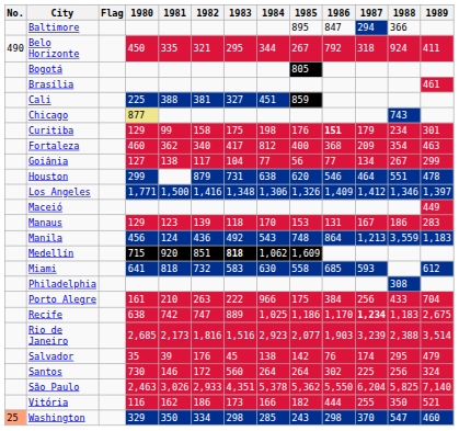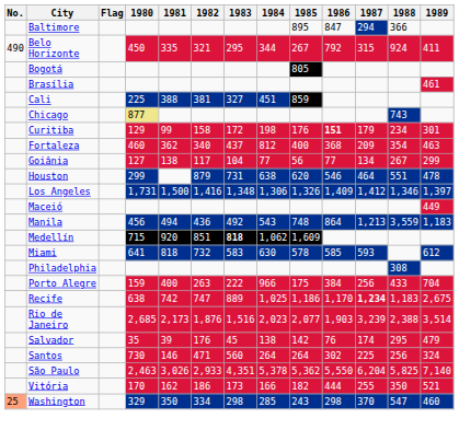 <table class="wikitable sortable">
 <tr>
 <th scope="col">No.</th>
 <th scope="col" data-sort-type="text">City</th>
 <th scope="col" data-sort-type="text">Flag</th>
 <th scope="col" data-sort-type="number">1980</th>
 <th scope="col" data-sort-type="number">1981</th>
 <th scope="col" data-sort-type="number">1982</th>
 <th scope="col" data-sort-type="number">1983</th>
 <th scope="col" data-sort-type="number">1984</th>
 <th scope="col" data-sort-type="number">1985</th>
 <th scope="col" data-sort-type="number">1986</th>
 <th scope="col" data-sort-type="number">1987</th>
 <th scope="col" data-sort-type="number">1988</th>
 <th scope="col" data-sort-type="number">1989</th>
 </tr>
 <tr>
 <td></td>
 <td><a href='#'>Baltimore</a></td>
 <td></td>
 <td></td>
 <td></td>
 <td></td>
 <td></td>
 <td></td>
 <td>895</td>
 <td>847</td>
 <td style="background:#00308F;color:#FFFFFF;">294</td>
 <td>366</td>
 </tr>
 <tr 400>
 <td>490</td>
 <td><a href='#'>Belo Horizonte</a></td>
 <td></td>
 <td style="background:#DC143C;color:#FFFFFF;">450</td>
 <td style="background:#DC143C;color:#FFFFFF;">335</td>
 <td style="background:#DC143C;color:#FFFFFF;">321</td>
 <td style="background:#DC143C;color:#FFFFFF;">295</td>
 <td style="background:#DC143C;color:#FFFFFF;">344</td>
 <td style="background:#DC143C;color:#FFFFFF;">267</td>
 <td style="background:#DC143C;color:#FFFFFF;">792</td>
-<td style="background:#DC143C;color:#FFFFFF;">318</td>
+<td style="background:#DC143C;color:#FFFFFF;">315</td>
 <td style="background:#DC143C;color:#FFFFFF;">924</td>
 <td style="background:#DC143C;color:#FFFFFF;">411</td>
 </tr>
 <tr>
 <td></td>
 <td><a href='#'>Bogotá</a></td>
 <td></td>
 <td></td>
 <td></td>
 <td></td>
 <td></td>
 <td></td>
 <td style="background:#000000;color:#FFFFFF;">805</td>
 <td></td>
 <td></td>
 <td></td>
 <td></td>
 </tr>
 <tr>
 <td></td>
 <td><a href='#'>Brasília</a></td>
 <td></td>
 <td></td>
 <td></td>
 <td></td>
 <td></td>
 <td></td>
 <td></td>
 <td></td>
 <td></td>
 <td></td>
 <td style="background:#DC143C;color:#FFFFFF;">461</td>
 </tr>
 <tr>
 <td></td>
 <td><a href='#'>Cali</a></td>
 <td></td>
 <td style="background:#00308F;color:#FFFFFF;">225</td>
 <td style="background:#00308F;color:#FFFFFF;">388</td>
 <td style="background:#00308F;color:#FFFFFF;">381</td>
 <td style="background:#00308F;color:#FFFFFF;">327</td>
 <td style="background:#00308F;color:#FFFFFF;">451</td>
 <td style="background:#000000;color:#FFFFFF;">859</td>
 <td></td>
 <td></td>
 <td></td>
 <td></td>
 </tr>
 <tr>
 <td></td>
 <td><a href='#'>Chicago</a></td>
 <td></td>
 <td style="background: khaki;">877</td>
 <td></td>
 <td></td>
 <td></td>
 <td></td>
 <td></td>
 <td></td>
 <td></td>
 <td style="background:#00308F;color:#FFFFFF;">743</td>
 <td></td>
 </tr>
 <tr>
 <td></td>
 <td><a href='#'>Curitiba</a></td>
 <td></td>
 <td style="background:#DC143C;color:#FFFFFF;">129</td>
 <td style="background:#DC143C;color:#FFFFFF;">99</td>
 <td style="background:#DC143C;color:#FFFFFF;">158</td>
-<td style="background:#DC143C;color:#FFFFFF;">175</td>
+<td style="background:#DC143C;color:#FFFFFF;">172</td>
 <td style="background:#DC143C;color:#FFFFFF;">198</td>
 <td style="background:#DC143C;color:#FFFFFF;">176</td>
 <td style="background:#DC143C;color:#FFFFFF;"><strong>151</strong></td>
 <td style="background:#DC143C;color:#FFFFFF;">179</td>
 <td style="background:#DC143C;color:#FFFFFF;">234</td>
 <td style="background:#DC143C;color:#FFFFFF;">301</td>
 </tr>
 <tr>
 <td></td>
 <td><a href='#'>Fortaleza</a></td>
 <td></td>
 <td style="background:#DC143C;color:#FFFFFF;">460</td>
 <td style="background:#DC143C;color:#FFFFFF;">362</td>
 <td style="background:#DC143C;color:#FFFFFF;">340</td>
-<td style="background:#DC143C;color:#FFFFFF;">417</td>
+<td style="background:#DC143C;color:#FFFFFF;">437</td>
 <td style="background:#DC143C;color:#FFFFFF;">812</td>
 <td style="background:#DC143C;color:#FFFFFF;">400</td>
 <td style="background:#DC143C;color:#FFFFFF;">368</td>
 <td style="background:#DC143C;color:#FFFFFF;">209</td>
 <td style="background:#DC143C;color:#FFFFFF;">354</td>
 <td style="background:#DC143C;color:#FFFFFF;">463</td>
 </tr>
 <tr>
 <td></td>
 <td><a href='#'>Goiânia</a></td>
 <td></td>
 <td style="background:#DC143C;color:#FFFFFF;">127</td>
 <td style="background:#DC143C;color:#FFFFFF;">138</td>
 <td style="background:#DC143C;color:#FFFFFF;">117</td>
 <td style="background:#DC143C;color:#FFFFFF;">104</td>
 <td style="background:#DC143C;color:#FFFFFF;">77</td>
 <td style="background:#DC143C;color:#FFFFFF;">56</td>
 <td style="background:#DC143C;color:#FFFFFF;">77</td>
 <td style="background:#DC143C;color:#FFFFFF;">134</td>
 <td style="background:#DC143C;color:#FFFFFF;">267</td>
 <td style="background:#DC143C;color:#FFFFFF;">299</td>
 </tr>
 <tr>
 <td></td>
 <td><a href='#'>Houston</a></td>
 <td></td>
 <td style="background:#00308F;color:#FFFFFF;">299</td>
 <td></td>
 <td style="background:#00308F;color:#FFFFFF;">879</td>
 <td style="background:#00308F;color:#FFFFFF;">731</td>
 <td style="background:#00308F;color:#FFFFFF;">638</td>
 <td style="background:#00308F;color:#FFFFFF;">620</td>
 <td style="background:#00308F;color:#FFFFFF;">546</td>
 <td style="background:#00308F;color:#FFFFFF;">464</td>
 <td style="background:#00308F;color:#FFFFFF;">551</td>
 <td style="background:#00308F;color:#FFFFFF;">478</td>
 </tr>
 <tr>
 <td></td>
 <td><a href='#'>Los Angeles</a></td>
 <td></td>
-<td style="background:#00308F;color:#FFFFFF;">1,771</td>
+<td style="background:#00308F;color:#FFFFFF;">1,731</td>
 <td style="background:#00308F;color:#FFFFFF;">1,500</td>
 <td style="background:#00308F;color:#FFFFFF;">1,416</td>
 <td style="background:#00308F;color:#FFFFFF;">1,348</td>
 <td style="background:#00308F;color:#FFFFFF;">1,306</td>
 <td style="background:#00308F;color:#FFFFFF;">1,326</td>
 <td style="background:#00308F;color:#FFFFFF;">1,409</td>
 <td style="background:#00308F;color:#FFFFFF;">1,412</td>
 <td style="background:#00308F;color:#FFFFFF;">1,346</td>
 <td style="background:#00308F;color:#FFFFFF;">1,397</td>
 </tr>
 <tr>
 <td></td>
 <td><a href='#'>Maceió</a></td>
 <td></td>
 <td></td>
 <td></td>
 <td></td>
 <td></td>
 <td></td>
 <td></td>
 <td></td>
 <td></td>
 <td></td>
 <td style="background:#DC143C;color:#FFFFFF;">449</td>
 </tr>
 <tr>
 <td></td>
-<td><a href='#'>Manaus</a></td>
-<td></td>
-<td style="background:#DC143C;color:#FFFFFF;">129</td>
-<td style="background:#DC143C;color:#FFFFFF;">123</td>
-<td style="background:#DC143C;color:#FFFFFF;">139</td>
-<td style="background:#DC143C;color:#FFFFFF;">118</td>
-<td style="background:#DC143C;color:#FFFFFF;">170</td>
-<td style="background:#DC143C;color:#FFFFFF;">153</td>
-<td style="background:#DC143C;color:#FFFFFF;">131</td>
-<td style="background:#DC143C;color:#FFFFFF;">167</td>
-<td style="background:#DC143C;color:#FFFFFF;">186</td>
-<td style="background:#DC143C;color:#FFFFFF;">283</td>
-</tr>
-<tr>
-<td></td>
 <td><a href='#'>Manila</a></td>
 <td></td>
 <td style="background:#00308F;color:#FFFFFF;">456</td>
-<td style="background:#00308F;color:#FFFFFF;">124</td>
+<td style="background:#00308F;color:#FFFFFF;">494</td>
 <td style="background:#00308F;color:#FFFFFF;">436</td>
 <td style="background:#00308F;color:#FFFFFF;">492</td>
 <td style="background:#00308F;color:#FFFFFF;">543</td>
 <td style="background:#00308F;color:#FFFFFF;">748</td>
 <td style="background:#00308F;color:#FFFFFF;">864</td>
 <td style="background:#00308F;color:#FFFFFF;">1,213</td>
 <td style="background:#00308F;color:#FFFFFF;">3,559</td>
 <td style="background:#00308F;color:#FFFFFF;">1,183</td>
 </tr>
 <tr>
 <td></td>
 <td><a href='#'>Medellín</a></td>
 <td></td>
 <td style="background:#000000;color:#FFFFFF;">715</td>
 <td style="background:#000000;color:#FFFFFF;">920</td>
 <td style="background:#000000;color:#FFFFFF;">851</td>
 <td style="background:#000000;color:#FFFFFF;"><strong>818</strong></td>
 <td style="background:#000000;color:#FFFFFF;">1,062</td>
 <td style="background:#000000;color:#FFFFFF;">1,609</td>
 <td></td>
 <td></td>
 <td></td>
 <td></td>
 </tr>
 <tr>
 <td></td>
 <td><a href='#'>Miami</a></td>
 <td></td>
 <td style="background:#00308F;color:#FFFFFF;">641</td>
 <td style="background:#00308F;color:#FFFFFF;">818</td>
 <td style="background:#00308F;color:#FFFFFF;">732</td>
 <td style="background:#00308F;color:#FFFFFF;">583</td>
 <td style="background:#00308F;color:#FFFFFF;">630</td>
-<td style="background:#00308F;color:#FFFFFF;">558</td>
-<td style="background:#00308F;color:#FFFFFF;">685</td>
+<td style="background:#00308F;color:#FFFFFF;">578</td>
+<td style="background:#00308F;color:#FFFFFF;">585</td>
 <td style="background:#00308F;color:#FFFFFF;">593</td>
 <td></td>
 <td style="background:#00308F;color:#FFFFFF;">612</td>
 </tr>
 <tr>
 <td></td>
 <td><a href='#'>Philadelphia</a></td>
 <td></td>
 <td></td>
 <td></td>
 <td></td>
 <td></td>
 <td></td>
 <td></td>
 <td></td>
 <td></td>
 <td style="background:#00308F;color:#FFFFFF;">308</td>
 <td></td>
 </tr>
 <tr>
 <td></td>
 <td><a href='#'>Porto Alegre</a></td>
 <td></td>
-<td style="background:#DC143C;color:#FFFFFF;">161</td>
-<td style="background:#DC143C;color:#FFFFFF;">210</td>
+<td style="background:#DC143C;color:#FFFFFF;">159</td>
+<td style="background:#DC143C;color:#FFFFFF;">400</td>
 <td style="background:#DC143C;color:#FFFFFF;">263</td>
 <td style="background:#DC143C;color:#FFFFFF;">222</td>
 <td style="background:#DC143C;color:#FFFFFF;">966</td>
 <td style="background:#DC143C;color:#FFFFFF;">175</td>
 <td style="background:#DC143C;color:#FFFFFF;">384</td>
 <td style="background:#DC143C;color:#FFFFFF;">256</td>
 <td style="background:#DC143C;color:#FFFFFF;">433</td>
 <td style="background:#DC143C;color:#FFFFFF;">704</td>
 </tr>
 <tr>
 <td></td>
 <td><a href='#'>Recife</a></td>
 <td></td>
 <td style="background:#DC143C;color:#FFFFFF;">638</td>
 <td style="background:#DC143C;color:#FFFFFF;">742</td>
 <td style="background:#DC143C;color:#FFFFFF;">747</td>
 <td style="background:#DC143C;color:#FFFFFF;">889</td>
 <td style="background:#DC143C;color:#FFFFFF;">1,025</td>
 <td style="background:#DC143C;color:#FFFFFF;">1,186</td>
 <td style="background:#DC143C;color:#FFFFFF;">1,170</td>
 <td style="background:#DC143C;color:#FFFFFF;"><strong>1,234</strong></td>
 <td style="background:#DC143C;color:#FFFFFF;">1,183</td>
 <td style="background:#DC143C;color:#FFFFFF;">2,675</td>
 </tr>
 <tr>
 <td></td>
 <td><a href='#'>Rio de Janeiro</a></td>
 <td></td>
 <td style="background:#DC143C;color:#FFFFFF;">2,685</td>
 <td style="background:#DC143C;color:#FFFFFF;">2,173</td>
-<td style="background:#DC143C;color:#FFFFFF;">1,816</td>
+<td style="background:#DC143C;color:#FFFFFF;">1,876</td>
 <td style="background:#DC143C;color:#FFFFFF;">1,516</td>
-<td style="background:#DC143C;color:#FFFFFF;">2,923</td>
+<td style="background:#DC143C;color:#FFFFFF;">2,023</td>
 <td style="background:#DC143C;color:#FFFFFF;">2,077</td>
 <td style="background:#DC143C;color:#FFFFFF;">1,903</td>
 <td style="background:#DC143C;color:#FFFFFF;">3,239</td>
 <td style="background:#DC143C;color:#FFFFFF;">2,388</td>
 <td style="background:#DC143C;color:#FFFFFF;">3,514</td>
 </tr>
 <tr>
 <td></td>
 <td><a href='#'>Salvador</a></td>
 <td></td>
 <td style="background:#DC143C;color:#FFFFFF;">35</td>
 <td style="background:#DC143C;color:#FFFFFF;">39</td>
 <td style="background:#DC143C;color:#FFFFFF;">176</td>
 <td style="background:#DC143C;color:#FFFFFF;">45</td>
 <td style="background:#DC143C;color:#FFFFFF;">138</td>
 <td style="background:#DC143C;color:#FFFFFF;">142</td>
 <td style="background:#DC143C;color:#FFFFFF;">76</td>
 <td style="background:#DC143C;color:#FFFFFF;">174</td>
 <td style="background:#DC143C;color:#FFFFFF;">295</td>
 <td style="background:#DC143C;color:#FFFFFF;">479</td>
 </tr>
 <tr>
 <td></td>
 <td><a href='#'>Santos</a></td>
 <td></td>
 <td style="background:#DC143C;color:#FFFFFF;">730</td>
 <td style="background:#DC143C;color:#FFFFFF;">146</td>
-<td style="background:#DC143C;color:#FFFFFF;">172</td>
+<td style="background:#DC143C;color:#FFFFFF;">471</td>
 <td style="background:#DC143C;color:#FFFFFF;">560</td>
 <td style="background:#DC143C;color:#FFFFFF;">264</td>
 <td style="background:#DC143C;color:#FFFFFF;">264</td>
 <td style="background:#DC143C;color:#FFFFFF;">302</td>
 <td style="background:#DC143C;color:#FFFFFF;">225</td>
 <td style="background:#DC143C;color:#FFFFFF;">256</td>
 <td style="background:#DC143C;color:#FFFFFF;">324</td>
 </tr>
 <tr>
 <td></td>
 <td><a href='#'>São Paulo</a></td>
 <td></td>
 <td style="background:#DC143C;color:#FFFFFF;">2,463</td>
 <td style="background:#DC143C;color:#FFFFFF;">3,026</td>
 <td style="background:#DC143C;color:#FFFFFF;">2,933</td>
 <td style="background:#DC143C;color:#FFFFFF;">4,351</td>
 <td style="background:#DC143C;color:#FFFFFF;">5,378</td>
 <td style="background:#DC143C;color:#FFFFFF;">5,362</td>
 <td style="background:#DC143C;color:#FFFFFF;">5,550</td>
 <td style="background:#DC143C;color:#FFFFFF;">6,204</td>
 <td style="background:#DC143C;color:#FFFFFF;">5,825</td>
 <td style="background:#DC143C;color:#FFFFFF;">7,140</td>
 </tr>
 <tr>
 <td></td>
 <td><a href='#'>Vitória</a></td>
 <td></td>
-<td style="background:#DC143C;color:#FFFFFF;">116</td>
+<td style="background:#DC143C;color:#FFFFFF;">170</td>
 <td style="background:#DC143C;color:#FFFFFF;">162</td>
 <td style="background:#DC143C;color:#FFFFFF;">186</td>
 <td style="background:#DC143C;color:#FFFFFF;">173</td>
 <td style="background:#DC143C;color:#FFFFFF;">166</td>
 <td style="background:#DC143C;color:#FFFFFF;">182</td>
 <td style="background:#DC143C;color:#FFFFFF;">444</td>
 <td style="background:#DC143C;color:#FFFFFF;">255</td>
 <td style="background:#DC143C;color:#FFFFFF;">350</td>
 <td style="background:#DC143C;color:#FFFFFF;">521</td>
 </tr>
 <tr>
 <td style="background: lightsalmon;">25</td>
 <td><a href='#'>Washington</a></td>
 <td></td>
 <td style="background:#00308F;color:#FFFFFF;">329</td>
 <td style="background:#00308F;color:#FFFFFF;">350</td>
 <td style="background:#00308F;color:#FFFFFF;">334</td>
 <td style="background:#00308F;color:#FFFFFF;">298</td>
 <td style="background:#00308F;color:#FFFFFF;">285</td>
 <td style="background:#00308F;color:#FFFFFF;">243</td>
 <td style="background:#00308F;color:#FFFFFF;">298</td>
 <td style="background:#00308F;color:#FFFFFF;">370</td>
 <td style="background:#00308F;color:#FFFFFF;">547</td>
 <td style="background:#00308F;color:#FFFFFF;">460</td>
 </tr>
 </table>
